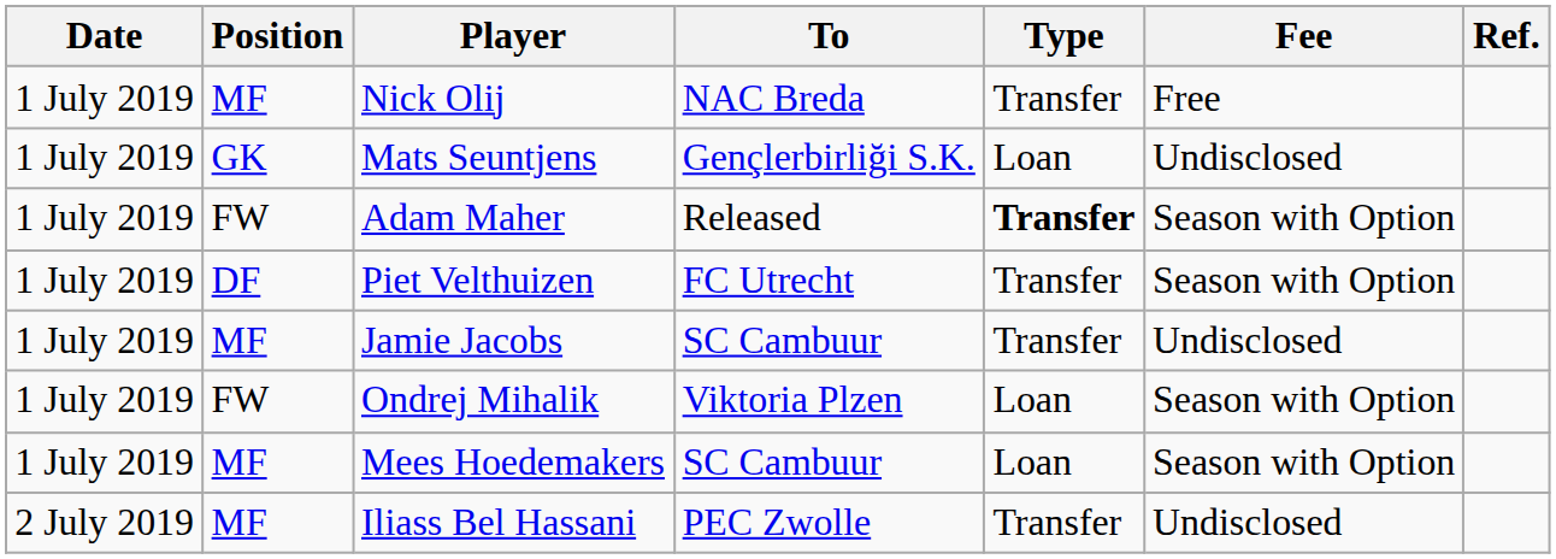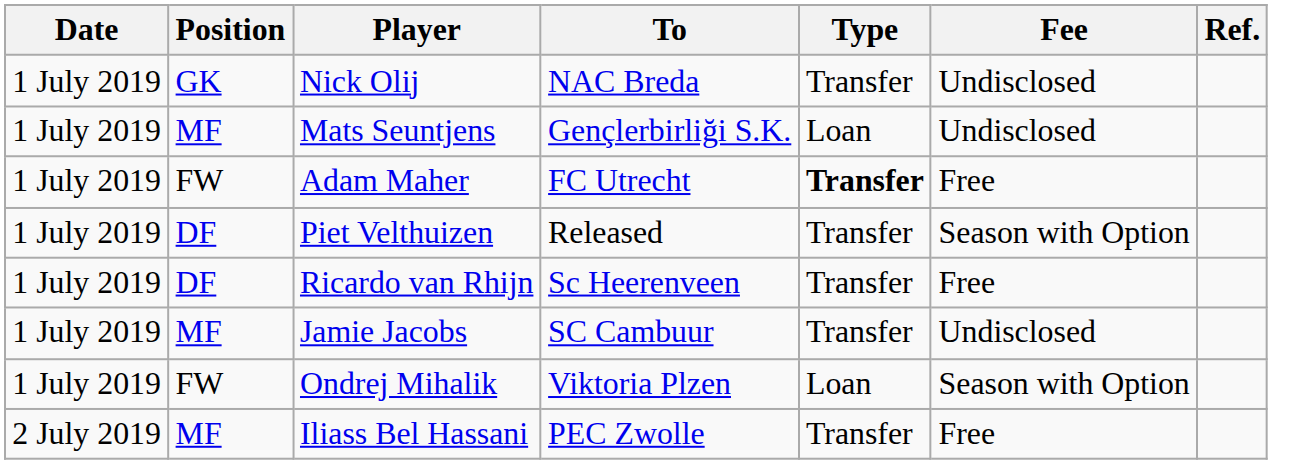 <table class="wikitable">
 <tr>
 <th>Date</th>
 <th>Position</th>
 <th>Player</th>
 <th>To</th>
 <th><abbr>Type</abbr></th>
 <th>Fee</th>
 <th><abbr>Ref.</abbr></th>
 </tr>
 <tr>
 <td>1 July 2019</td>
-<td><a href='#'>MF</a></td>
+<td><a href='#'>GK</a></td>
 <td> <a href='#'>Nick Olij</a></td>
 <td> <a href='#'>NAC Breda</a></td>
 <td>Transfer</td>
-<td>Free</td>
+<td>Undisclosed</td>
 <td></td>
 </tr>
 <tr>
 <td>1 July 2019</td>
-<td><a href='#'>GK</a></td>
+<td><a href='#'>MF</a></td>
 <td> <a href='#'>Mats Seuntjens</a></td>
 <td><a href='#'>Gençlerbirliği S.K.</a></td>
 <td>Loan</td>
 <td>Undisclosed</td>
 <td></td>
 </tr>
 <tr>
 <td>1 July 2019</td>
 <td>FW</td>
 <td> <a href='#'>Adam Maher</a></td>
+<td> <a href='#'>FC Utrecht</a></td>
+<td><strong>Transfer</strong></td>
+<td>Free</td>
+<td></td>
+</tr>
+<tr>
+<td>1 July 2019</td>
+<td><a href='#'>DF</a></td>
+<td> <a href='#'>Piet Velthuizen</a></td>
 <td>Released</td>
-<td><strong>Transfer</strong></td>
+<td>Transfer</td>
 <td>Season with Option</td>
 <td></td>
 </tr>
 <tr>
 <td>1 July 2019</td>
 <td><a href='#'>DF</a></td>
-<td> <a href='#'>Piet Velthuizen</a></td>
-<td> <a href='#'>FC Utrecht</a></td>
+<td> <a href='#'>Ricardo van Rhijn</a></td>
+<td> <a href='#'>Sc Heerenveen</a></td>
 <td>Transfer</td>
-<td>Season with Option</td>
+<td>Free</td>
 <td></td>
 </tr>
 <tr>
 <td>1 July 2019</td>
 <td><a href='#'>MF</a></td>
 <td> <a href='#'>Jamie Jacobs</a></td>
 <td> <a href='#'>SC Cambuur</a></td>
 <td>Transfer</td>
 <td>Undisclosed</td>
 <td></td>
 </tr>
 <tr>
 <td>1 July 2019</td>
 <td>FW</td>
 <td> <a href='#'>Ondrej Mihalik</a></td>
 <td> <a href='#'>Viktoria Plzen</a></td>
 <td>Loan</td>
 <td>Season with Option</td>
 <td></td>
 </tr>
 <tr>
-<td>1 July 2019</td>
-<td><a href='#'>MF</a></td>
-<td> <a href='#'>Mees Hoedemakers</a></td>
-<td> <a href='#'>SC Cambuur</a></td>
-<td>Loan</td>
-<td>Season with Option</td>
-<td></td>
-</tr>
-<tr>
 <td>2 July 2019</td>
 <td><a href='#'>MF</a></td>
 <td> <a href='#'>Iliass Bel Hassani</a></td>
 <td> <a href='#'>PEC Zwolle</a></td>
 <td>Transfer</td>
-<td>Undisclosed</td>
+<td>Free</td>
 <td></td>
 </tr>
 </table>
